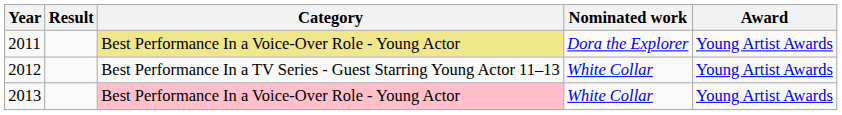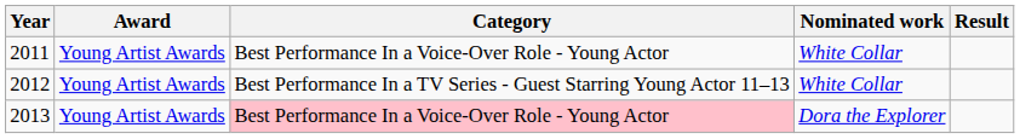 <table class= wikitable>
 <tr>
 <th>Year</th>
-<th>Result</th>
+<th>Award</th>
 <th>Category</th>
 <th>Nominated work</th>
-<th>Award</th>
+<th>Result</th>
 </tr>
 <tr>
 <td>2011</td>
+<td><a href='#'>Young Artist Awards</a></td>
+<td>Best Performance In a Voice-Over Role - Young Actor</td>
+<td><em><a href='#'>White Collar</a></em></td>
 <td></td>
-<td style="background: khaki;">Best Performance In a Voice-Over Role - Young Actor</td>
-<td><em><a href='#'>Dora the Explorer</a></em></td>
-<td><a href='#'>Young Artist Awards</a></td>
 </tr>
 <tr>
 <td>2012</td>
-<td></td>
+<td><a href='#'>Young Artist Awards</a></td>
 <td>Best Performance In a TV Series - Guest Starring Young Actor 11–13</td>
 <td><em><a href='#'>White Collar</a></em></td>
-<td><a href='#'>Young Artist Awards</a></td>
+<td></td>
 </tr>
 <tr>
 <td>2013</td>
+<td><a href='#'>Young Artist Awards</a></td>
+<td style="background: pink;">Best Performance In a Voice-Over Role - Young Actor</td>
+<td><em><a href='#'>Dora the Explorer</a></em></td>
 <td></td>
-<td style="background: pink;">Best Performance In a Voice-Over Role - Young Actor</td>
-<td><em><a href='#'>White Collar</a></em></td>
-<td><a href='#'>Young Artist Awards</a></td>
 </tr>
 </table>
